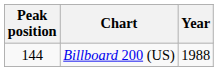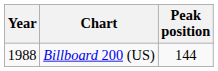 <table class="wikitable">
 <tr>
+<th align="center">Year</th>
+<th>Chart</th>
 <th>Peak<br>position</th>
-<th>Chart</th>
-<th align="center">Year</th>
 </tr>
 <tr>
+<td align="center">1988</td>
+<td align="center"><a href='#'><em>Billboard</em> 200</a> (US)</td>
 <td align="center">144</td>
-<td align="center"><a href='#'><em>Billboard</em> 200</a> (US)</td>
-<td align="center">1988</td>
 </tr>
 </table>
